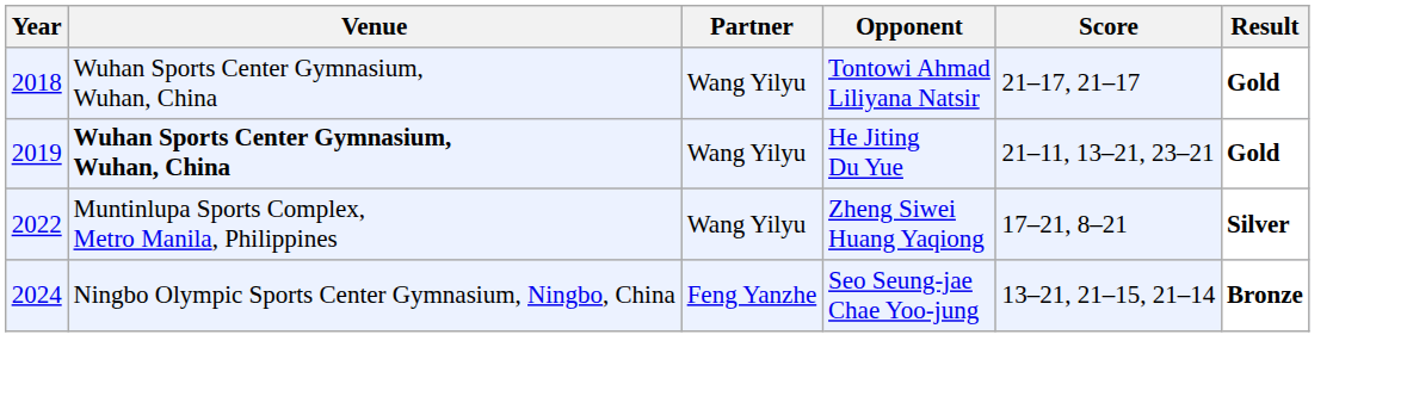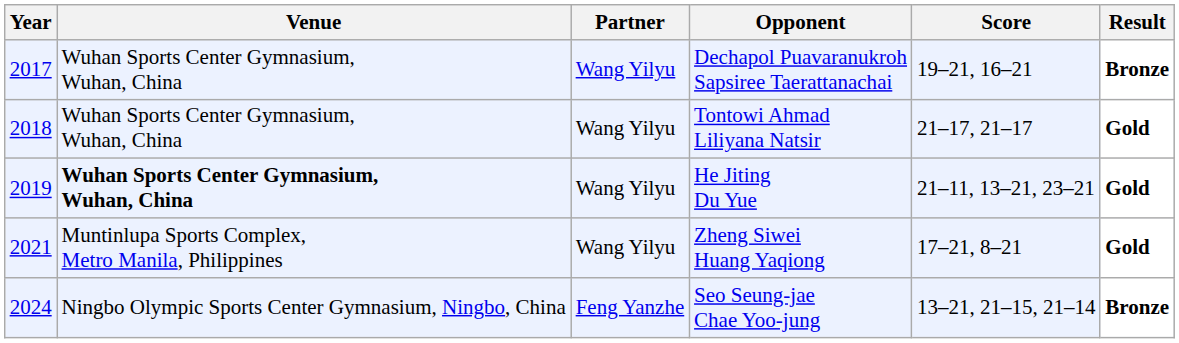 <table class="sortable wikitable" style="font-size: 90%;">
 <tr>
 <th>Year</th>
 <th>Venue</th>
 <th>Partner</th>
 <th>Opponent</th>
 <th>Score</th>
 <th>Result</th>
+</tr>
+<tr style="background:#ECF2FF">
+<td align="center"><a href='#'>2017</a></td>
+<td align="left">Wuhan Sports Center Gymnasium,<br>Wuhan, China</td>
+<td align="left"> <a href='#'>Wang Yilyu</a></td>
+<td align="left"> <a href='#'>Dechapol Puavaranukroh</a> <br>   <a href='#'>Sapsiree Taerattanachai</a></td>
+<td align="left">19–21, 16–21</td>
+<td style="text-align:left; background:white"> <strong>Bronze</strong></td>
 </tr>
 <tr style="background:#ECF2FF">
 <td align="center"><a href='#'>2018</a></td>
 <td align="left">Wuhan Sports Center Gymnasium,<br>Wuhan, China</td>
 <td align="left"> Wang Yilyu</td>
 <td align="left"> <a href='#'>Tontowi Ahmad</a> <br>  <a href='#'>Liliyana Natsir</a></td>
 <td align="left">21–17, 21–17</td>
 <td style="text-align:left; background:white"> <strong>Gold</strong></td>
 </tr>
 <tr style="background:#ECF2FF">
 <td align="center"><a href='#'>2019</a></td>
 <td align="left"><strong>Wuhan Sports Center Gymnasium,<br>Wuhan, China</strong></td>
 <td align="left"> Wang Yilyu</td>
 <td align="left"> <a href='#'>He Jiting</a> <br>  <a href='#'>Du Yue</a></td>
 <td align="left">21–11, 13–21, 23–21</td>
 <td style="text-align:left; background:white"> <strong>Gold</strong></td>
 </tr>
 <tr style="background:#ECF2FF">
-<td align="center"><a href='#'>2022</a></td>
+<td align="center"><a href='#'>2021</a></td>
 <td align="left">Muntinlupa Sports Complex,<br><a href='#'>Metro Manila</a>, Philippines</td>
 <td align="left"> Wang Yilyu</td>
 <td align="left"> <a href='#'>Zheng Siwei</a><br> <a href='#'>Huang Yaqiong</a></td>
 <td align="left">17–21, 8–21</td>
-<td style="text-align:left; background:white"> <strong>Silver</strong></td>
+<td style="text-align:left; background:white"> <strong>Gold</strong></td>
 </tr>
 <tr style="background:#ECF2FF">
 <td align="center"><a href='#'>2024</a></td>
 <td align="left">Ningbo Olympic Sports Center Gymnasium, <a href='#'>Ningbo</a>, China</td>
 <td align="left"> <a href='#'>Feng Yanzhe</a></td>
 <td align="left"> <a href='#'>Seo Seung-jae</a><br> <a href='#'>Chae Yoo-jung</a></td>
 <td align="left">13–21, 21–15, 21–14</td>
 <td style="text-align:left; background:white"> <strong>Bronze</strong></td>
 </tr>
 </table>
